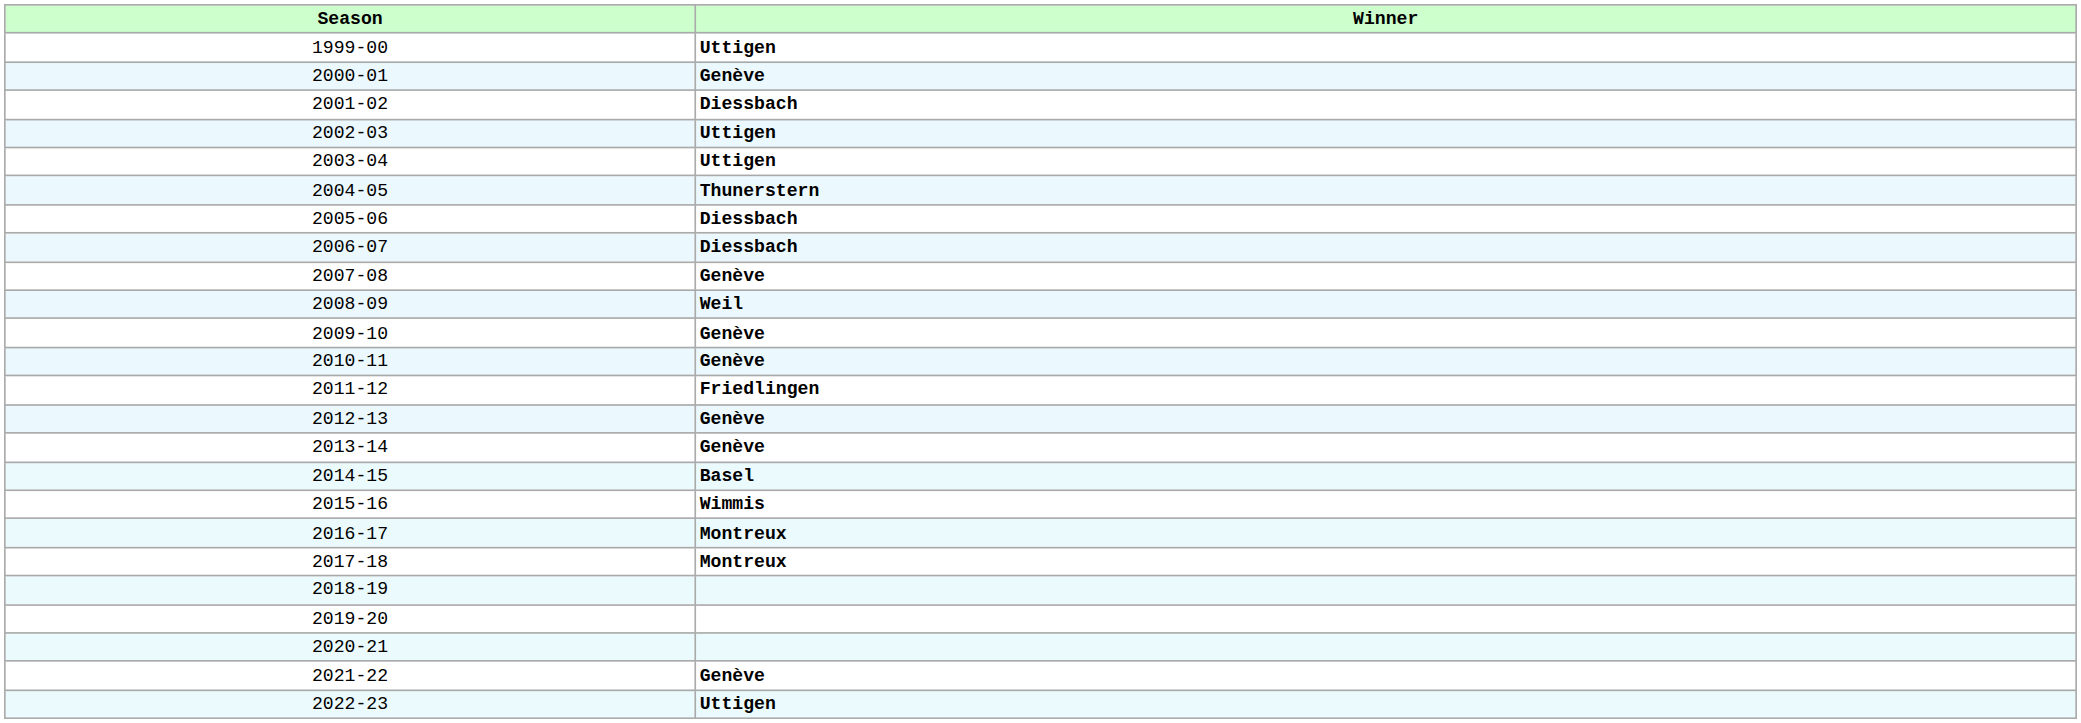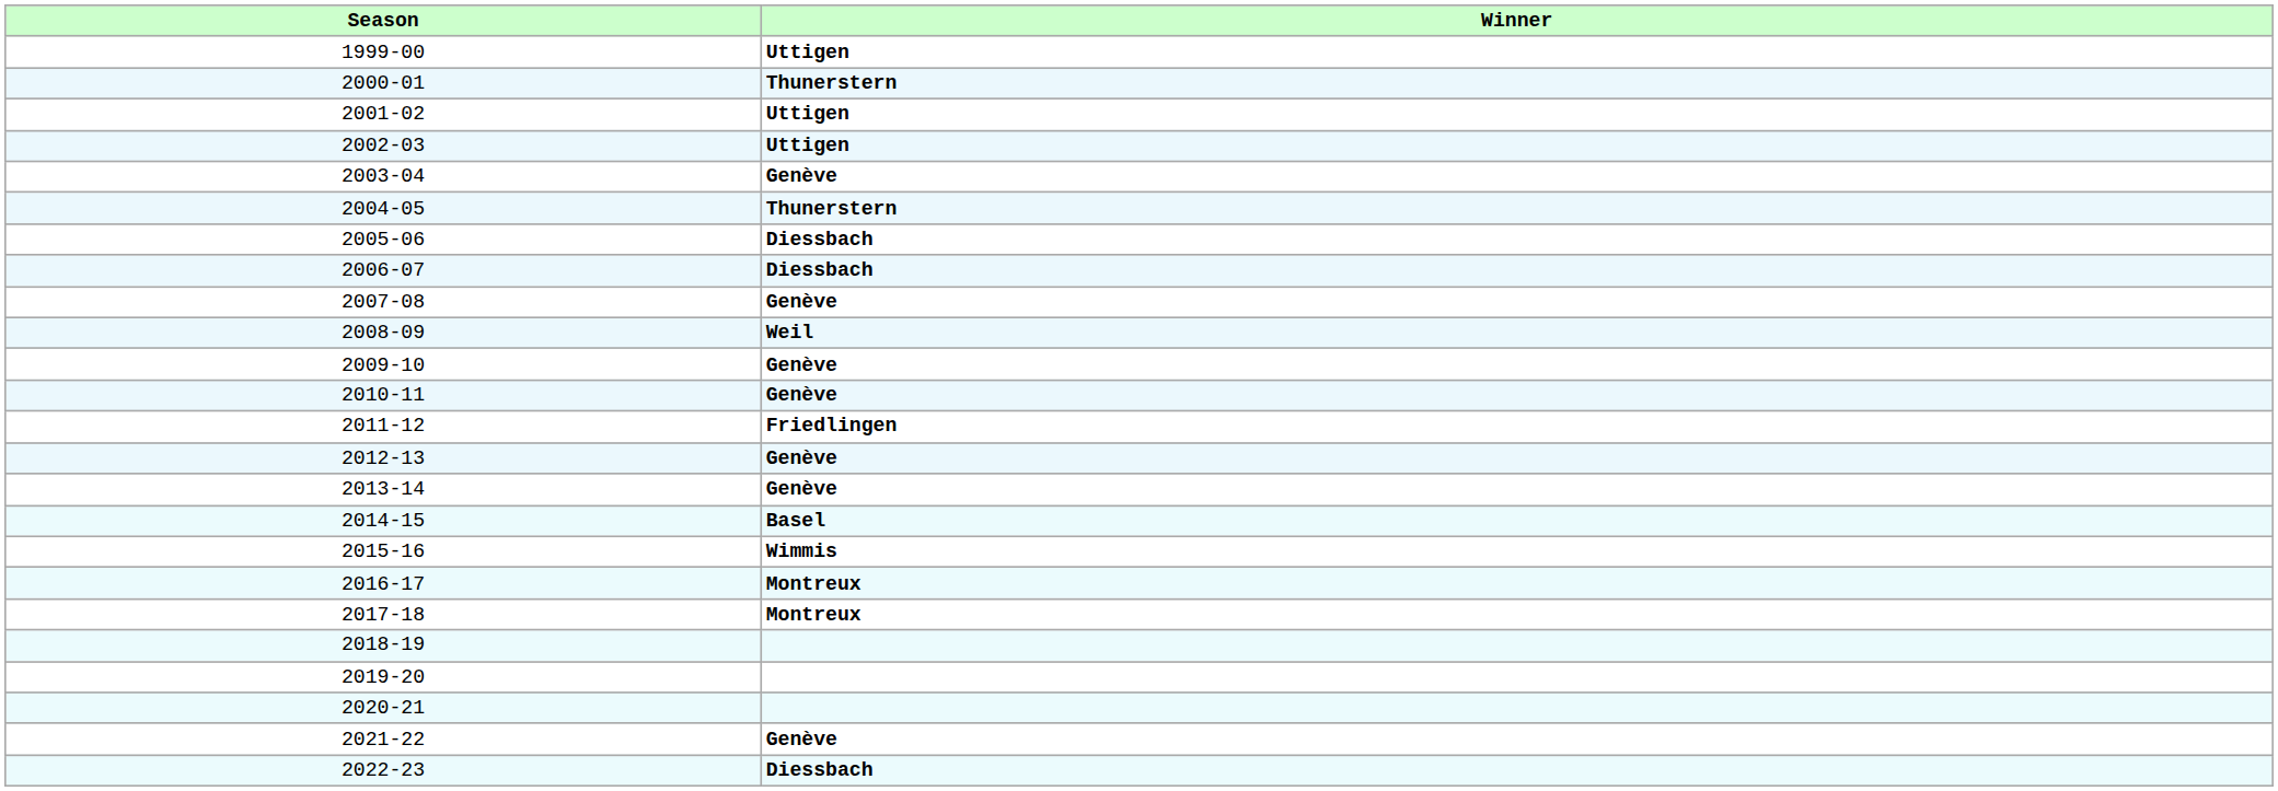 <table class="wikitable" style="font-size:85%; width:100%">
 <tr>
 <th width="33%" style="background:#ccffcc">Season</th>
 <th width="66%" style="background:#ccffcc">Winner</th>
 </tr>
 <tr bgcolor="#FFFFFF">
 <td align="center">1999-00</td>
 <td><strong> Uttigen </strong></td>
 </tr>
 <tr bgcolor="#EBF8FD">
 <td align="center">2000-01</td>
-<td><strong> Genève </strong></td>
+<td><strong> Thunerstern </strong></td>
 </tr>
 <tr bgcolor="#FFFFFF">
 <td align="center">2001-02</td>
-<td><strong>Diessbach</strong></td>
+<td><strong> Uttigen </strong></td>
 </tr>
 <tr bgcolor="#EBF8FD">
 <td align="center">2002-03</td>
 <td><strong> Uttigen </strong></td>
 </tr>
 <tr bgcolor="#FFFFFF">
 <td align="center">2003-04</td>
-<td><strong> Uttigen </strong></td>
+<td><strong> Genève </strong></td>
 </tr>
 <tr bgcolor="#EBF8FD">
 <td align="center">2004-05</td>
 <td><strong> Thunerstern </strong></td>
 </tr>
 <tr bgcolor="#FFFFFF">
 <td align="center">2005-06</td>
 <td><strong>Diessbach</strong></td>
 </tr>
 <tr bgcolor="#EBF8FD">
 <td align="center">2006-07</td>
 <td><strong> Diessbach </strong></td>
 </tr>
 <tr bgcolor="#FFFFFF">
 <td align="center">2007-08</td>
 <td><strong> Genève </strong></td>
 </tr>
 <tr bgcolor="#EBF8FD">
 <td align="center">2008-09</td>
 <td><strong> Weil </strong></td>
 </tr>
 <tr bgcolor="#FFFFFF">
 <td align="center">2009-10</td>
 <td><strong> Genève </strong></td>
 </tr>
 <tr bgcolor="#EBF8FD">
 <td align="center">2010-11</td>
 <td><strong> Genève </strong></td>
 </tr>
 <tr bgcolor="#FFFFFF">
 <td align="center">2011-12</td>
 <td><strong> Friedlingen </strong></td>
 </tr>
 <tr bgcolor="#EBF8FD">
 <td align="center">2012-13</td>
 <td><strong> Genève </strong></td>
 </tr>
 <tr bgcolor="#FFFFFF">
 <td align="center">2013-14</td>
 <td><strong> Genève </strong></td>
 </tr>
 <tr bgcolor="#EBFBFD">
 <td align="center">2014-15</td>
 <td><strong> Basel </strong></td>
 </tr>
 <tr bgcolor="#FFFFFF">
 <td align="center">2015-16</td>
 <td><strong> Wimmis </strong></td>
 </tr>
 <tr bgcolor="#EBFBFD">
 <td align="center">2016-17</td>
 <td><strong> Montreux</strong></td>
 </tr>
 <tr bgcolor="#FFFFFF">
 <td align="center">2017-18</td>
 <td><strong> Montreux</strong></td>
 </tr>
 <tr bgcolor="#EBFBFD">
 <td align="center">2018-19</td>
 <td><strong> </strong></td>
 </tr>
 <tr bgcolor="#FFFFFF">
 <td align="center">2019-20</td>
 <td><strong> </strong></td>
 </tr>
 <tr bgcolor="#EBFBFD">
 <td align="center">2020-21</td>
 <td><strong> </strong></td>
 </tr>
 <tr bgcolor="#FFFFFF">
 <td align="center">2021-22</td>
 <td><strong>Genève</strong></td>
 </tr>
 <tr bgcolor="#EBFBFD">
 <td align="center">2022-23</td>
-<td><strong> Uttigen </strong></td>
+<td><strong>Diessbach</strong></td>
 </tr>
 </table>
